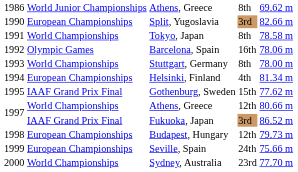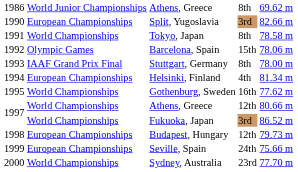 <table>
 <tr>
 <td>1986</td>
 <td><a href='#'>World Junior Championships</a></td>
 <td><a href='#'>Athens</a>, Greece</td>
 <td>8th</td>
 <td><a href='#'>69.62 m</a></td>
 </tr>
 <tr>
 <td>1990</td>
 <td><a href='#'>European Championships</a></td>
 <td><a href='#'>Split</a>, Yugoslavia</td>
 <td bgcolor="cc9966">3rd</td>
 <td><a href='#'>82.66 m</a></td>
 </tr>
 <tr>
 <td>1991</td>
 <td><a href='#'>World Championships</a></td>
 <td><a href='#'>Tokyo</a>, Japan</td>
 <td>8th</td>
 <td><a href='#'>78.58 m</a></td>
 </tr>
 <tr>
 <td>1992</td>
 <td><a href='#'>Olympic Games</a></td>
 <td><a href='#'>Barcelona</a>, Spain</td>
-<td>16th</td>
+<td>15th</td>
 <td><a href='#'>78.06 m</a></td>
 </tr>
 <tr>
 <td>1993</td>
-<td><a href='#'>World Championships</a></td>
+<td><a href='#'>IAAF Grand Prix Final</a></td>
 <td><a href='#'>Stuttgart</a>, Germany</td>
 <td>8th</td>
 <td><a href='#'>78.00 m</a></td>
 </tr>
 <tr>
 <td>1994</td>
 <td><a href='#'>European Championships</a></td>
 <td><a href='#'>Helsinki</a>, Finland</td>
 <td>4th</td>
 <td><a href='#'>81.34 m</a></td>
 </tr>
 <tr>
 <td>1995</td>
-<td><a href='#'>IAAF Grand Prix Final</a></td>
+<td><a href='#'>World Championships</a></td>
 <td><a href='#'>Gothenburg</a>, Sweden</td>
-<td>15th</td>
+<td>16th</td>
 <td><a href='#'>77.62 m</a></td>
 </tr>
 <tr>
 <td rowspan=2>1997</td>
 <td><a href='#'>World Championships</a></td>
 <td><a href='#'>Athens</a>, Greece</td>
 <td>12th</td>
 <td><a href='#'>80.66 m</a></td>
 </tr>
 <tr>
-<td><a href='#'>IAAF Grand Prix Final</a></td>
+<td><a href='#'>World Championships</a></td>
 <td><a href='#'>Fukuoka</a>, Japan</td>
 <td bgcolor="cc9966">3rd</td>
 <td><a href='#'>86.52 m</a></td>
 </tr>
 <tr>
 <td>1998</td>
 <td><a href='#'>European Championships</a></td>
 <td><a href='#'>Budapest</a>, Hungary</td>
 <td>12th</td>
 <td><a href='#'>79.73 m</a></td>
 </tr>
 <tr>
 <td>1999</td>
 <td><a href='#'>European Championships</a></td>
 <td><a href='#'>Seville</a>, Spain</td>
 <td>24th</td>
 <td><a href='#'>75.66 m</a></td>
 </tr>
 <tr>
 <td>2000</td>
 <td><a href='#'>World Championships</a></td>
 <td><a href='#'>Sydney</a>, Australia</td>
 <td>23rd</td>
 <td><a href='#'>77.70 m</a></td>
 </tr>
 </table>
